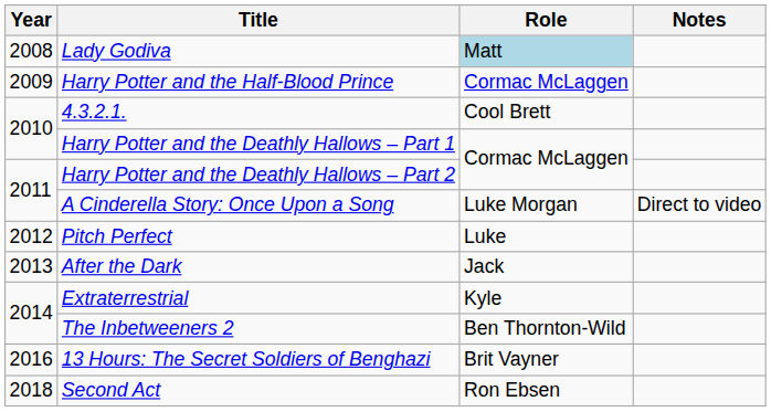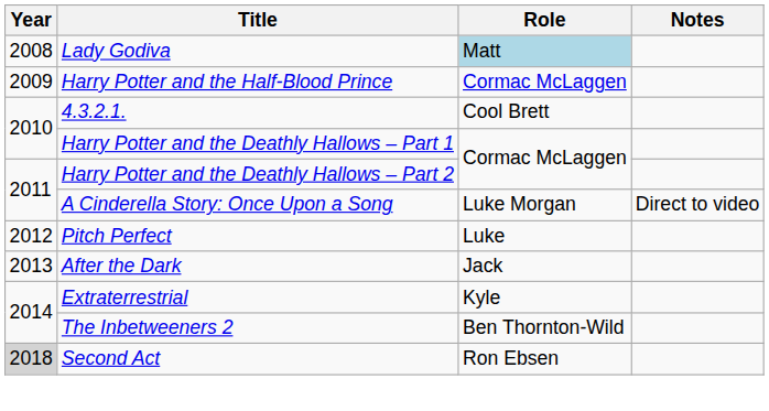 <table class="wikitable sortable">
 <tr>
 <th>Year</th>
 <th>Title</th>
 <th>Role</th>
 <th class="unsortable">Notes</th>
 </tr>
 <tr>
 <td>2008</td>
 <td><em><a href='#'>Lady Godiva</a></em></td>
 <td style="background: lightblue;">Matt</td>
 <td></td>
 </tr>
 <tr>
 <td>2009</td>
 <td><em><a href='#'>Harry Potter and the Half-Blood Prince</a></em></td>
 <td><a href='#'>Cormac McLaggen</a></td>
 <td></td>
 </tr>
 <tr>
 <td rowspan="2">2010</td>
 <td><em><a href='#'>4.3.2.1.</a></em></td>
 <td>Cool Brett</td>
 <td></td>
 </tr>
 <tr>
 <td><em><a href='#'>Harry Potter and the Deathly Hallows – Part 1</a></em></td>
 <td rowspan="2">Cormac McLaggen</td>
 <td></td>
 </tr>
 <tr>
 <td rowspan="2">2011</td>
 <td><em><a href='#'>Harry Potter and the Deathly Hallows – Part 2</a></em></td>
 <td></td>
 </tr>
 <tr>
 <td><em><a href='#'>A Cinderella Story: Once Upon a Song</a></em></td>
 <td>Luke Morgan</td>
 <td>Direct to video</td>
 </tr>
 <tr>
 <td>2012</td>
 <td><em><a href='#'>Pitch Perfect</a></em></td>
 <td>Luke</td>
 <td></td>
 </tr>
 <tr>
 <td>2013</td>
 <td><em><a href='#'>After the Dark</a></em></td>
 <td>Jack</td>
 <td></td>
 </tr>
 <tr>
 <td rowspan="2">2014</td>
 <td><em><a href='#'>Extraterrestrial</a></em></td>
 <td>Kyle</td>
 <td></td>
 </tr>
 <tr>
 <td><em><a href='#'>The Inbetweeners 2</a></em></td>
 <td>Ben Thornton-Wild</td>
 <td></td>
 </tr>
 <tr>
-<td>2016</td>
-<td><em><a href='#'>13 Hours: The Secret Soldiers of Benghazi</a></em></td>
-<td>Brit Vayner</td>
-<td></td>
-</tr>
-<tr>
-<td>2018</td>
+<td style="background: lightgrey;">2018</td>
 <td><em><a href='#'>Second Act</a></em></td>
 <td>Ron Ebsen</td>
 <td></td>
 </tr>
 </table>
